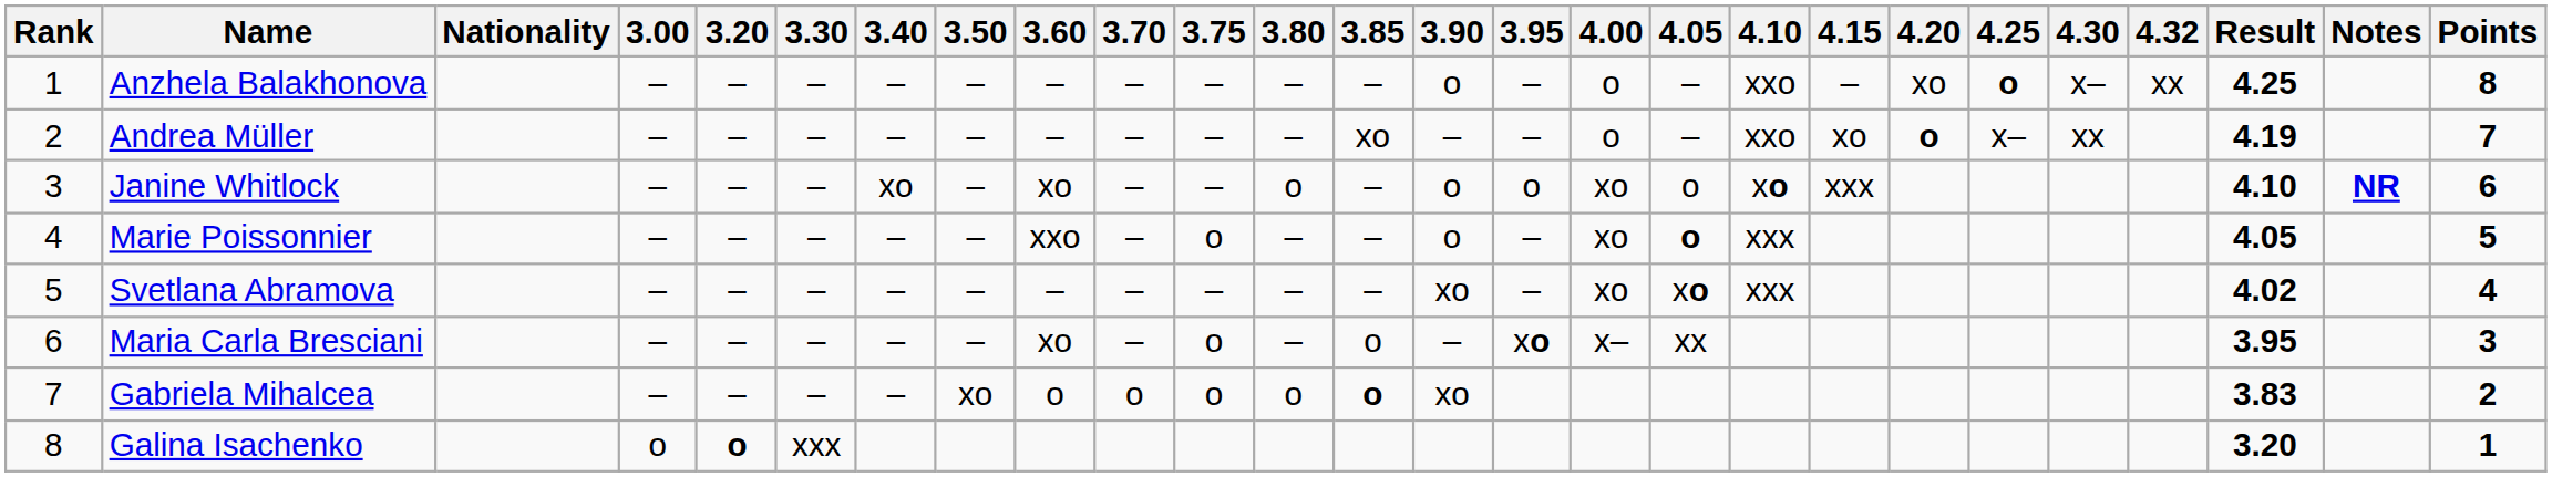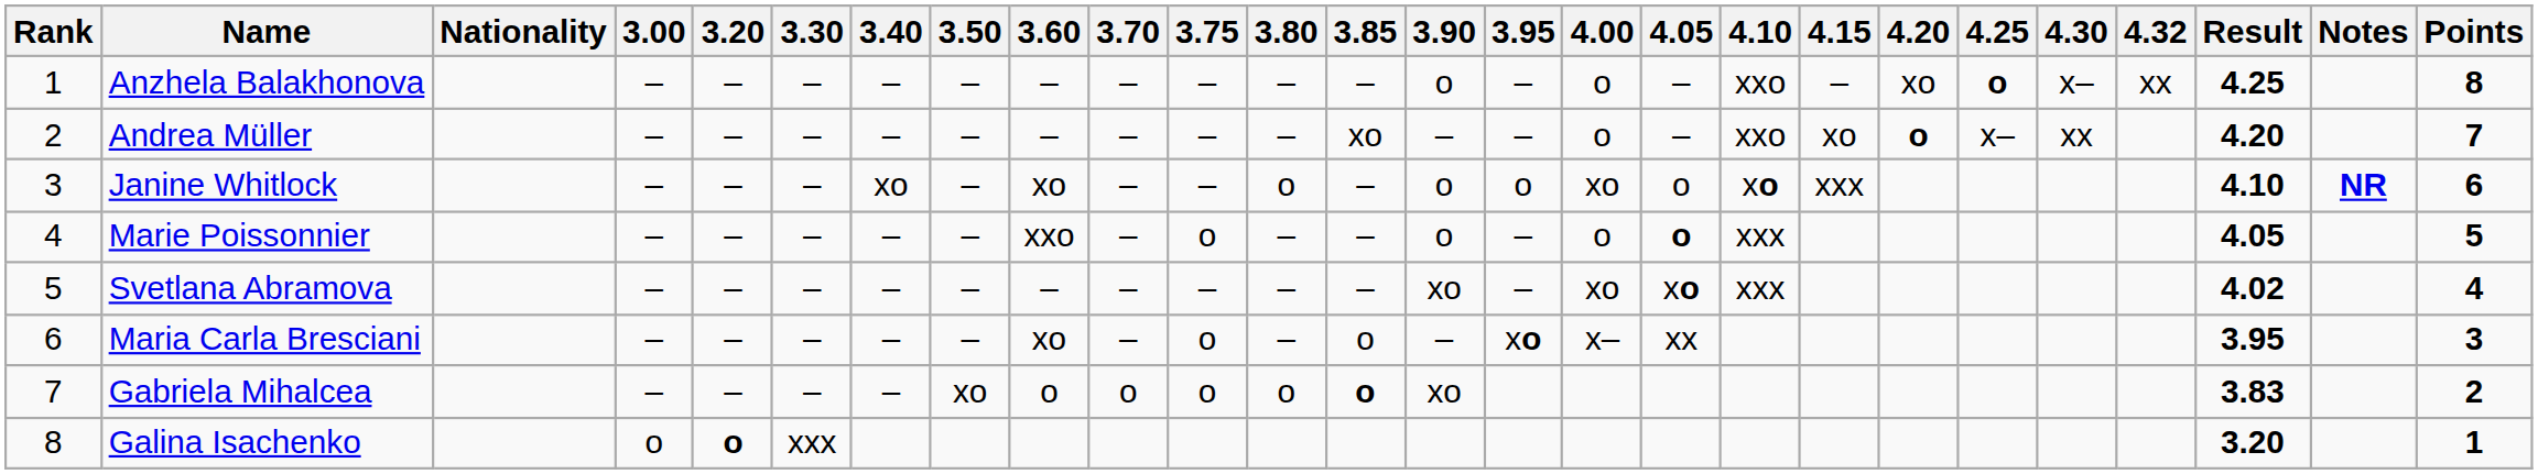 <table class="wikitable sortable" style="text-align:center;font-size:85%">
 <tr>
 <th>Rank</th>
 <th>Name</th>
 <th>Nationality</th>
 <th>3.00</th>
 <th>3.20</th>
 <th>3.30</th>
 <th>3.40</th>
 <th>3.50</th>
 <th>3.60</th>
 <th>3.70</th>
 <th>3.75</th>
 <th>3.80</th>
 <th>3.85</th>
 <th>3.90</th>
 <th>3.95</th>
 <th>4.00</th>
 <th>4.05</th>
 <th>4.10</th>
 <th>4.15</th>
 <th>4.20</th>
 <th>4.25</th>
 <th>4.30</th>
 <th>4.32</th>
 <th>Result</th>
 <th>Notes</th>
 <th>Points</th>
 </tr>
 <tr>
 <td>1</td>
 <td align=left><a href='#'>Anzhela Balakhonova</a></td>
 <td align=left></td>
 <td>–</td>
 <td>–</td>
 <td>–</td>
 <td>–</td>
 <td>–</td>
 <td>–</td>
 <td>–</td>
 <td>–</td>
 <td>–</td>
 <td>–</td>
 <td>o</td>
 <td>–</td>
 <td>o</td>
 <td>–</td>
 <td>xxo</td>
 <td>–</td>
 <td>xo</td>
 <td><strong>o</strong></td>
 <td>x–</td>
 <td>xx</td>
 <td><strong>4.25</strong></td>
 <td></td>
 <td><strong>8</strong></td>
 </tr>
 <tr>
 <td>2</td>
 <td align=left><a href='#'>Andrea Müller</a></td>
 <td align=left></td>
 <td>–</td>
 <td>–</td>
 <td>–</td>
 <td>–</td>
 <td>–</td>
 <td>–</td>
 <td>–</td>
 <td>–</td>
 <td>–</td>
 <td>xo</td>
 <td>–</td>
 <td>–</td>
 <td>o</td>
 <td>–</td>
 <td>xxo</td>
 <td>xo</td>
 <td><strong>o</strong></td>
 <td>x–</td>
 <td>xx</td>
 <td></td>
-<td><strong>4.19</strong></td>
+<td><strong>4.20</strong></td>
 <td></td>
 <td><strong>7</strong></td>
 </tr>
 <tr>
 <td>3</td>
 <td align=left><a href='#'>Janine Whitlock</a></td>
 <td align=left></td>
 <td>–</td>
 <td>–</td>
 <td>–</td>
 <td>xo</td>
 <td>–</td>
 <td>xo</td>
 <td>–</td>
 <td>–</td>
 <td>o</td>
 <td>–</td>
 <td>o</td>
 <td>o</td>
 <td>xo</td>
 <td>o</td>
 <td>x<strong>o</strong></td>
 <td>xxx</td>
 <td></td>
 <td></td>
 <td></td>
 <td></td>
 <td><strong>4.10</strong></td>
 <td><strong><a href='#'>NR</a></strong></td>
 <td><strong>6</strong></td>
 </tr>
 <tr>
 <td>4</td>
 <td align=left><a href='#'>Marie Poissonnier</a></td>
 <td align=left></td>
 <td>–</td>
 <td>–</td>
 <td>–</td>
 <td>–</td>
 <td>–</td>
 <td>xxo</td>
 <td>–</td>
 <td>o</td>
 <td>–</td>
 <td>–</td>
 <td>o</td>
 <td>–</td>
-<td>xo</td>
+<td>o</td>
 <td><strong>o</strong></td>
 <td>xxx</td>
 <td></td>
 <td></td>
 <td></td>
 <td></td>
 <td></td>
 <td><strong>4.05</strong></td>
 <td></td>
 <td><strong>5</strong></td>
 </tr>
 <tr>
 <td>5</td>
 <td align=left><a href='#'>Svetlana Abramova</a></td>
 <td align=left></td>
 <td>–</td>
 <td>–</td>
 <td>–</td>
 <td>–</td>
 <td>–</td>
 <td>–</td>
 <td>–</td>
 <td>–</td>
 <td>–</td>
 <td>–</td>
 <td>xo</td>
 <td>–</td>
 <td>xo</td>
 <td>x<strong>o</strong></td>
 <td>xxx</td>
 <td></td>
 <td></td>
 <td></td>
 <td></td>
 <td></td>
 <td><strong>4.02</strong></td>
 <td></td>
 <td><strong>4</strong></td>
 </tr>
 <tr>
 <td>6</td>
 <td align=left><a href='#'>Maria Carla Bresciani</a></td>
 <td align=left></td>
 <td>–</td>
 <td>–</td>
 <td>–</td>
 <td>–</td>
 <td>–</td>
 <td>xo</td>
 <td>–</td>
 <td>o</td>
 <td>–</td>
 <td>o</td>
 <td>–</td>
 <td>x<strong>o</strong></td>
 <td>x–</td>
 <td>xx</td>
 <td></td>
 <td></td>
 <td></td>
 <td></td>
 <td></td>
 <td></td>
 <td><strong>3.95</strong></td>
 <td></td>
 <td><strong>3</strong></td>
 </tr>
 <tr>
 <td>7</td>
 <td align=left><a href='#'>Gabriela Mihalcea</a></td>
 <td align=left></td>
 <td>–</td>
 <td>–</td>
 <td>–</td>
 <td>–</td>
 <td>xo</td>
 <td>o</td>
 <td>o</td>
 <td>o</td>
 <td>o</td>
 <td><strong>o</strong></td>
 <td>xo</td>
 <td></td>
 <td></td>
 <td></td>
 <td></td>
 <td></td>
 <td></td>
 <td></td>
 <td></td>
 <td></td>
 <td><strong>3.83</strong></td>
 <td></td>
 <td><strong>2</strong></td>
 </tr>
 <tr>
 <td>8</td>
 <td align=left><a href='#'>Galina Isachenko</a></td>
 <td align=left></td>
 <td>o</td>
 <td><strong>o</strong></td>
 <td>xxx</td>
 <td></td>
 <td></td>
 <td></td>
 <td></td>
 <td></td>
 <td></td>
 <td></td>
 <td></td>
 <td></td>
 <td></td>
 <td></td>
 <td></td>
 <td></td>
 <td></td>
 <td></td>
 <td></td>
 <td></td>
 <td><strong>3.20</strong></td>
 <td></td>
 <td><strong>1</strong></td>
 </tr>
 </table>
